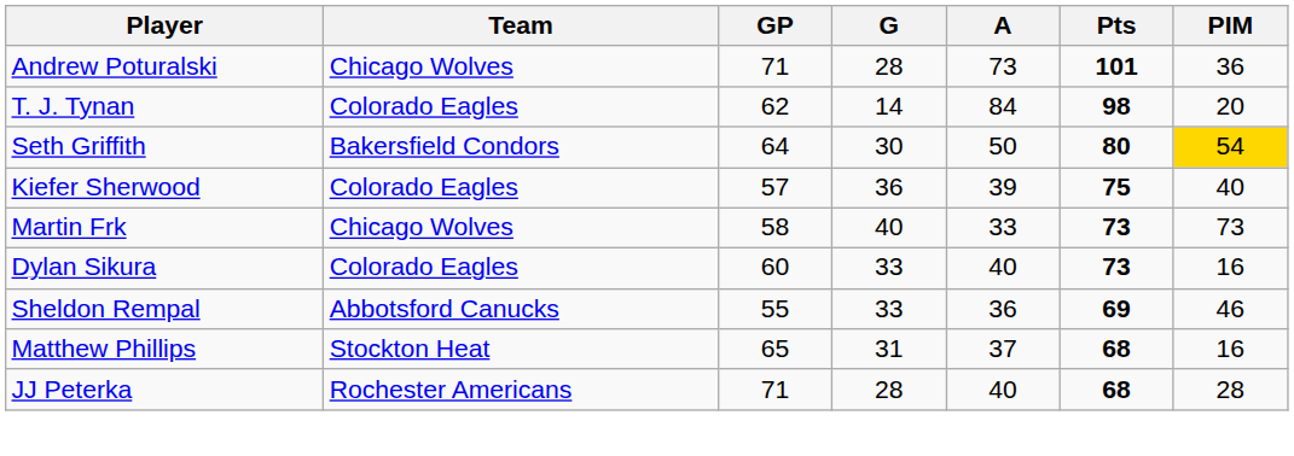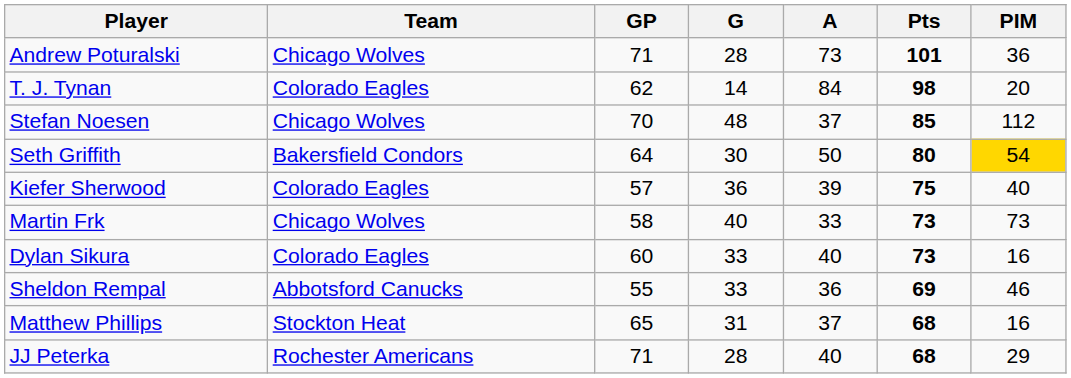 <table class="wikitable sortable" style="text-align:center">
 <tr>
 <th style="width:12em">Player</th>
 <th style="width:15em">Team</th>
 <th style="width:4em">GP</th>
 <th style="width:4em">G</th>
 <th style="width:4em">A</th>
 <th style="width:4em">Pts</th>
 <th style="width:4em">PIM</th>
 </tr>
 <tr>
 <td align=left><a href='#'>Andrew Poturalski</a></td>
 <td align=left><a href='#'>Chicago Wolves</a></td>
 <td>71</td>
 <td>28</td>
 <td>73</td>
 <td><strong>101</strong></td>
 <td>36</td>
 </tr>
 <tr>
 <td align=left><a href='#'>T. J. Tynan</a></td>
 <td align=left><a href='#'>Colorado Eagles</a></td>
 <td>62</td>
 <td>14</td>
 <td>84</td>
 <td><strong>98</strong></td>
 <td>20</td>
+</tr>
+<tr>
+<td align=left><a href='#'>Stefan Noesen</a></td>
+<td align=left><a href='#'>Chicago Wolves</a></td>
+<td>70</td>
+<td>48</td>
+<td>37</td>
+<td><strong>85</strong></td>
+<td>112</td>
 </tr>
 <tr>
 <td align=left><a href='#'>Seth Griffith</a></td>
 <td align=left><a href='#'>Bakersfield Condors</a></td>
 <td>64</td>
 <td>30</td>
 <td>50</td>
 <td><strong>80</strong></td>
 <td style="background: gold;">54</td>
 </tr>
 <tr>
 <td align=left><a href='#'>Kiefer Sherwood</a></td>
 <td align=left><a href='#'>Colorado Eagles</a></td>
 <td>57</td>
 <td>36</td>
 <td>39</td>
 <td><strong>75</strong></td>
 <td>40</td>
 </tr>
 <tr>
 <td align=left><a href='#'>Martin Frk</a></td>
 <td align=left><a href='#'>Chicago Wolves</a></td>
 <td>58</td>
 <td>40</td>
 <td>33</td>
 <td><strong>73</strong></td>
 <td>73</td>
 </tr>
 <tr>
 <td align=left><a href='#'>Dylan Sikura</a></td>
 <td align=left><a href='#'>Colorado Eagles</a></td>
 <td>60</td>
 <td>33</td>
 <td>40</td>
 <td><strong>73</strong></td>
 <td>16</td>
 </tr>
 <tr>
 <td align=left><a href='#'>Sheldon Rempal</a></td>
 <td align=left><a href='#'>Abbotsford Canucks</a></td>
 <td>55</td>
 <td>33</td>
 <td>36</td>
 <td><strong>69</strong></td>
 <td>46</td>
 </tr>
 <tr>
 <td align=left><a href='#'>Matthew Phillips</a></td>
 <td align=left><a href='#'>Stockton Heat</a></td>
 <td>65</td>
 <td>31</td>
 <td>37</td>
 <td><strong>68</strong></td>
 <td>16</td>
 </tr>
 <tr>
 <td align=left><a href='#'>JJ Peterka</a></td>
 <td align=left><a href='#'>Rochester Americans</a></td>
 <td>71</td>
 <td>28</td>
 <td>40</td>
 <td><strong>68</strong></td>
-<td>28</td>
+<td>29</td>
 </tr>
 </table>
